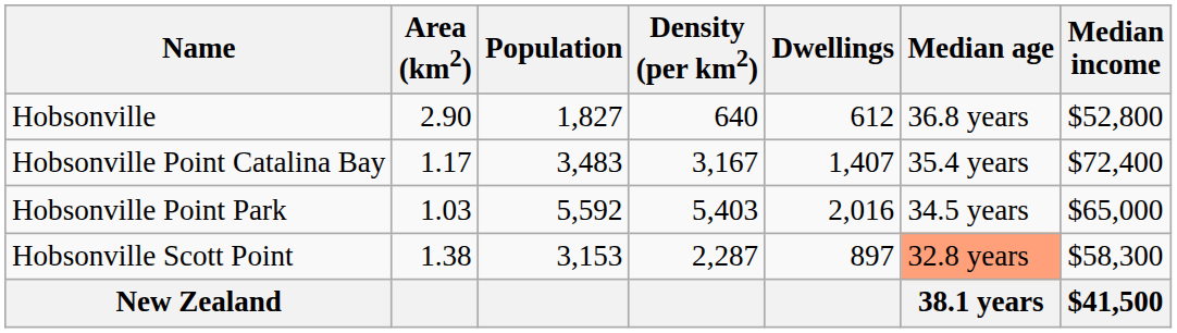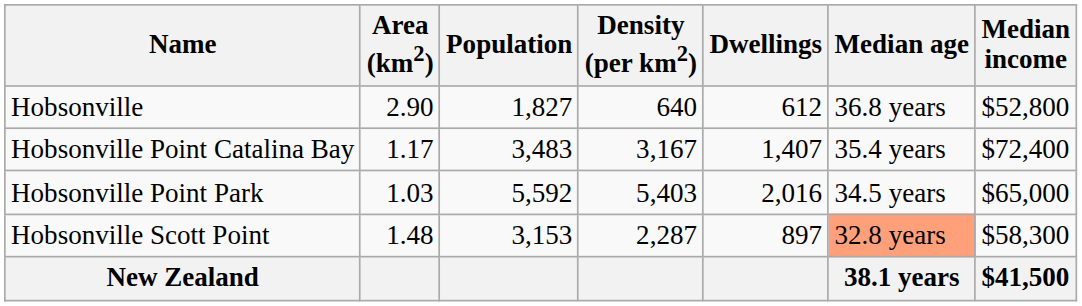 <table class="wikitable">
 <tr>
 <th>Name</th>
 <th>Area<br>(km<sup>2</sup>)</th>
 <th>Population</th>
 <th>Density<br>(per km<sup>2</sup>)</th>
 <th>Dwellings</th>
 <th>Median age</th>
 <th>Median<br>income</th>
 </tr>
 <tr>
 <td>Hobsonville</td>
 <td style="text-align:right;">2.90</td>
 <td style="text-align:right;">1,827</td>
 <td style="text-align:right;">640</td>
 <td style="text-align:right;">612</td>
 <td>36.8 years</td>
 <td>$52,800</td>
 </tr>
 <tr>
 <td>Hobsonville Point Catalina Bay</td>
 <td style="text-align:right;">1.17</td>
 <td style="text-align:right;">3,483</td>
 <td style="text-align:right;">3,167</td>
 <td style="text-align:right;">1,407</td>
 <td>35.4 years</td>
 <td>$72,400</td>
 </tr>
 <tr>
 <td>Hobsonville Point Park</td>
 <td style="text-align:right;">1.03</td>
 <td style="text-align:right;">5,592</td>
 <td style="text-align:right;">5,403</td>
 <td style="text-align:right;">2,016</td>
 <td>34.5 years</td>
 <td>$65,000</td>
 </tr>
 <tr>
 <td>Hobsonville Scott Point</td>
-<td style="text-align:right;">1.38</td>
+<td style="text-align:right;">1.48</td>
 <td style="text-align:right;">3,153</td>
 <td style="text-align:right;">2,287</td>
 <td style="text-align:right;">897</td>
 <td style="background: lightsalmon;">32.8 years</td>
 <td>$58,300</td>
 </tr>
 <tr>
 <th>New Zealand</th>
 <th></th>
 <th></th>
 <th></th>
 <th></th>
 <th>38.1 years</th>
 <th style="text-align:left;">$41,500</th>
 </tr>
 </table>
